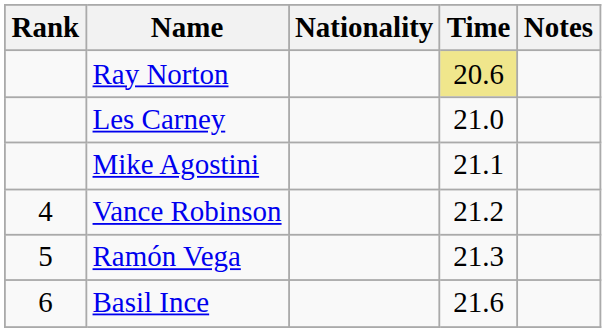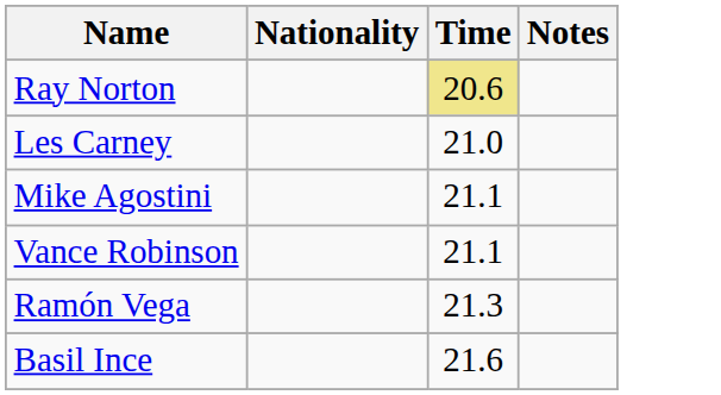 <table class="wikitable sortable" style="text-align:center">
 <tr>
-<th>Rank</th>
 <th>Name</th>
 <th>Nationality</th>
 <th>Time</th>
 <th>Notes</th>
 </tr>
 <tr>
-<td></td>
 <td align=left><a href='#'>Ray Norton</a></td>
 <td align=left></td>
 <td style="background: khaki;">20.6</td>
 <td></td>
 </tr>
 <tr>
-<td></td>
 <td align=left><a href='#'>Les Carney</a></td>
 <td align=left></td>
 <td>21.0</td>
 <td></td>
 </tr>
 <tr>
-<td></td>
 <td align=left><a href='#'>Mike Agostini</a></td>
 <td align=left></td>
 <td>21.1</td>
 <td></td>
 </tr>
 <tr>
-<td>4</td>
 <td align=left><a href='#'>Vance Robinson</a></td>
 <td align=left></td>
-<td>21.2</td>
+<td>21.1</td>
 <td></td>
 </tr>
 <tr>
-<td>5</td>
 <td align=left><a href='#'>Ramón Vega</a></td>
 <td align=left></td>
 <td>21.3</td>
 <td></td>
 </tr>
 <tr>
-<td>6</td>
 <td align=left><a href='#'>Basil Ince</a></td>
 <td align=left></td>
 <td>21.6</td>
 <td></td>
 </tr>
 </table>
